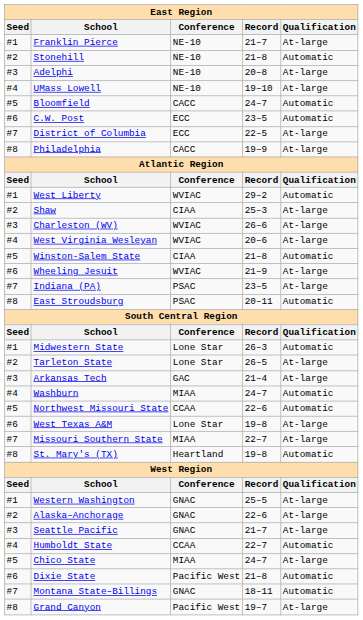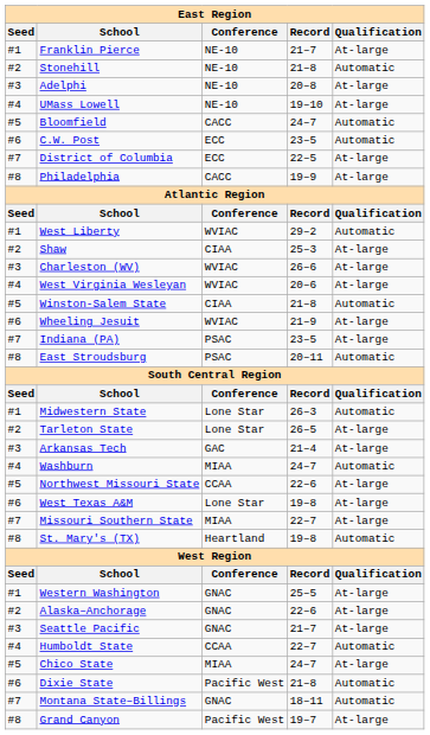 <table class="wikitable">
 <tr>
 <th colspan="5" style="background:#ffdead;">East Region</th>
 </tr>
 <tr>
 <th>Seed</th>
 <th>School</th>
 <th>Conference</th>
 <th>Record</th>
 <th>Qualification</th>
 </tr>
 <tr>
 <td>#1</td>
 <td><a href='#'>Franklin Pierce</a></td>
 <td>NE-10</td>
 <td>21–7</td>
 <td>At-large</td>
 </tr>
 <tr>
 <td>#2</td>
 <td><a href='#'>Stonehill</a></td>
 <td>NE-10</td>
 <td>21–8</td>
 <td>Automatic</td>
 </tr>
 <tr>
 <td>#3</td>
 <td><a href='#'>Adelphi</a></td>
 <td>NE-10</td>
 <td>20–8</td>
 <td>At-large</td>
 </tr>
 <tr>
 <td>#4</td>
 <td><a href='#'>UMass Lowell</a></td>
 <td>NE-10</td>
 <td>19–10</td>
 <td>At-large</td>
 </tr>
 <tr>
 <td>#5</td>
 <td><a href='#'>Bloomfield</a></td>
 <td>CACC</td>
 <td>24–7</td>
 <td>Automatic</td>
 </tr>
 <tr>
 <td>#6</td>
 <td><a href='#'>C.W. Post</a></td>
 <td>ECC</td>
 <td>23–5</td>
 <td>Automatic</td>
 </tr>
 <tr>
 <td>#7</td>
 <td><a href='#'>District of Columbia</a></td>
 <td>ECC</td>
 <td>22–5</td>
 <td>At-large</td>
 </tr>
 <tr>
 <td>#8</td>
 <td><a href='#'>Philadelphia</a></td>
 <td>CACC</td>
 <td>19–9</td>
 <td>At-large</td>
 </tr>
 <tr>
 <th colspan="5" style="background:#ffdead;">Atlantic Region</th>
 </tr>
 <tr>
 <th>Seed</th>
 <th>School</th>
 <th>Conference</th>
 <th>Record</th>
 <th>Qualification</th>
 </tr>
 <tr>
 <td>#1</td>
 <td><a href='#'>West Liberty</a></td>
 <td>WVIAC</td>
 <td>29–2</td>
 <td>Automatic</td>
 </tr>
 <tr>
 <td>#2</td>
 <td><a href='#'>Shaw</a></td>
 <td>CIAA</td>
 <td>25–3</td>
 <td>At-large</td>
 </tr>
 <tr>
 <td>#3</td>
 <td><a href='#'>Charleston (WV)</a></td>
 <td>WVIAC</td>
 <td>26–6</td>
 <td>At-large</td>
 </tr>
 <tr>
 <td>#4</td>
 <td><a href='#'>West Virginia Wesleyan</a></td>
 <td>WVIAC</td>
 <td>20–6</td>
 <td>At-large</td>
 </tr>
 <tr>
 <td>#5</td>
 <td><a href='#'>Winston-Salem State</a></td>
 <td>CIAA</td>
 <td>21–8</td>
 <td>Automatic</td>
 </tr>
 <tr>
 <td>#6</td>
 <td><a href='#'>Wheeling Jesuit</a></td>
 <td>WVIAC</td>
 <td>21–9</td>
 <td>At-large</td>
 </tr>
 <tr>
 <td>#7</td>
 <td><a href='#'>Indiana (PA)</a></td>
 <td>PSAC</td>
 <td>23–5</td>
 <td>At-large</td>
 </tr>
 <tr>
 <td>#8</td>
 <td><a href='#'>East Stroudsburg</a></td>
 <td>PSAC</td>
 <td>20–11</td>
 <td>Automatic</td>
 </tr>
 <tr>
 <th colspan="5" style="background:#ffdead;">South Central Region</th>
 </tr>
 <tr>
 <th>Seed</th>
 <th>School</th>
 <th>Conference</th>
 <th>Record</th>
 <th>Qualification</th>
 </tr>
 <tr>
 <td>#1</td>
 <td><a href='#'>Midwestern State</a></td>
 <td>Lone Star</td>
 <td>26–3</td>
 <td>Automatic</td>
 </tr>
 <tr>
 <td>#2</td>
 <td><a href='#'>Tarleton State</a></td>
 <td>Lone Star</td>
 <td>26–5</td>
 <td>At-large</td>
 </tr>
 <tr>
 <td>#3</td>
 <td><a href='#'>Arkansas Tech</a></td>
 <td>GAC</td>
 <td>21–4</td>
 <td>At-large</td>
 </tr>
 <tr>
 <td>#4</td>
 <td><a href='#'>Washburn</a></td>
 <td>MIAA</td>
 <td>24–7</td>
 <td>Automatic</td>
 </tr>
 <tr>
 <td>#5</td>
 <td><a href='#'>Northwest Missouri State</a></td>
 <td>CCAA</td>
 <td>22–6</td>
-<td>Automatic</td>
+<td>At-large</td>
 </tr>
 <tr>
 <td>#6</td>
 <td><a href='#'>West Texas A&M</a></td>
 <td>Lone Star</td>
 <td>19–8</td>
 <td>At-large</td>
 </tr>
 <tr>
 <td>#7</td>
 <td><a href='#'>Missouri Southern State</a></td>
 <td>MIAA</td>
 <td>22–7</td>
 <td>At-large</td>
 </tr>
 <tr>
 <td>#8</td>
 <td><a href='#'>St. Mary's (TX)</a></td>
 <td>Heartland</td>
 <td>19–8</td>
 <td>Automatic</td>
 </tr>
 <tr>
 <th colspan="5" style="background:#ffdead;">West Region</th>
 </tr>
 <tr>
 <th>Seed</th>
 <th>School</th>
 <th>Conference</th>
 <th>Record</th>
 <th>Qualification</th>
 </tr>
 <tr>
 <td>#1</td>
 <td><a href='#'>Western Washington</a></td>
 <td>GNAC</td>
 <td>25–5</td>
 <td>At-large</td>
 </tr>
 <tr>
 <td>#2</td>
 <td><a href='#'>Alaska–Anchorage</a></td>
 <td>GNAC</td>
 <td>22–6</td>
 <td>At-large</td>
 </tr>
 <tr>
 <td>#3</td>
 <td><a href='#'>Seattle Pacific</a></td>
 <td>GNAC</td>
 <td>21–7</td>
 <td>At-large</td>
 </tr>
 <tr>
 <td>#4</td>
 <td><a href='#'>Humboldt State</a></td>
 <td>CCAA</td>
 <td>22–7</td>
 <td>Automatic</td>
 </tr>
 <tr>
 <td>#5</td>
 <td><a href='#'>Chico State</a></td>
 <td>MIAA</td>
 <td>24–7</td>
 <td>At-large</td>
 </tr>
 <tr>
 <td>#6</td>
 <td><a href='#'>Dixie State</a></td>
 <td>Pacific West</td>
 <td>21–8</td>
 <td>Automatic</td>
 </tr>
 <tr>
 <td>#7</td>
 <td><a href='#'>Montana State–Billings</a></td>
 <td>GNAC</td>
 <td>18–11</td>
 <td>Automatic</td>
 </tr>
 <tr>
 <td>#8</td>
 <td><a href='#'>Grand Canyon</a></td>
 <td>Pacific West</td>
 <td>19–7</td>
 <td>At-large</td>
 </tr>
 </table>
